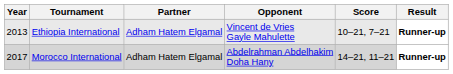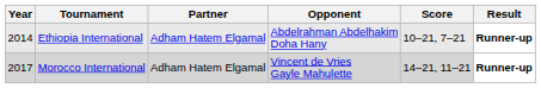 <table class="sortable wikitable" style="font-size: 90%;">
 <tr>
 <th>Year</th>
 <th>Tournament</th>
 <th>Partner</th>
 <th>Opponent</th>
 <th>Score</th>
 <th>Result</th>
 </tr>
 <tr style="background:#E9E9E9">
-<td align="center">2013</td>
+<td align="center">2014</td>
 <td align="left"><a href='#'>Ethiopia International</a></td>
 <td align="left"> <a href='#'>Adham Hatem Elgamal</a></td>
-<td align="left"> <a href='#'>Vincent de Vries</a><br> <a href='#'>Gayle Mahulette</a></td>
+<td align="left"> <a href='#'>Abdelrahman Abdelhakim</a><br> <a href='#'>Doha Hany</a></td>
 <td align="left">10–21, 7–21</td>
 <td style="text-align:left; background:white"> <strong>Runner-up</strong></td>
 </tr>
 <tr style="background:#D5D5D5">
 <td align="center">2017</td>
 <td align="left"><a href='#'>Morocco International</a></td>
 <td align="left"> Adham Hatem Elgamal</td>
-<td align="left"> <a href='#'>Abdelrahman Abdelhakim</a><br> <a href='#'>Doha Hany</a></td>
+<td align="left"> <a href='#'>Vincent de Vries</a><br> <a href='#'>Gayle Mahulette</a></td>
 <td align="left">14–21, 11–21</td>
 <td style="text-align:left; background:white"> <strong>Runner-up</strong></td>
 </tr>
 </table>
